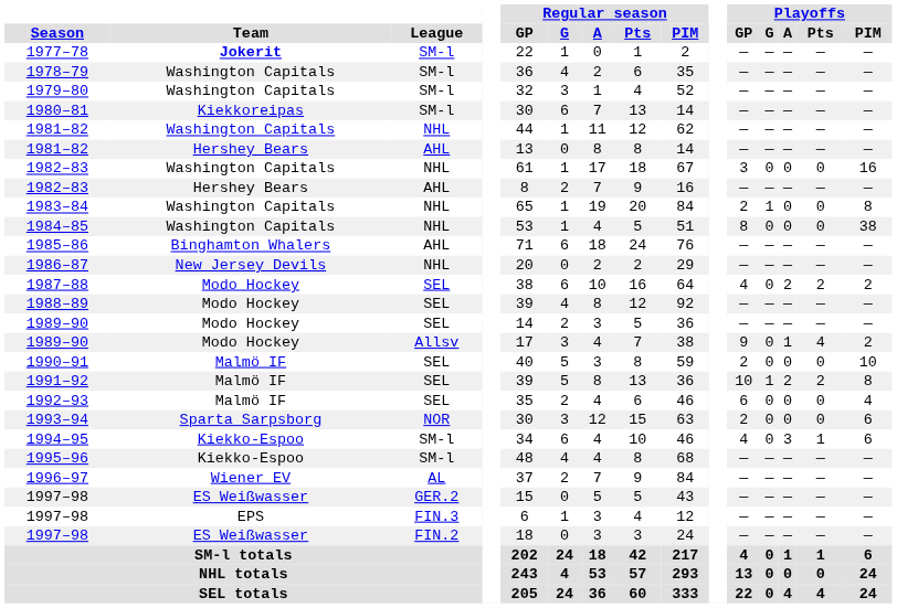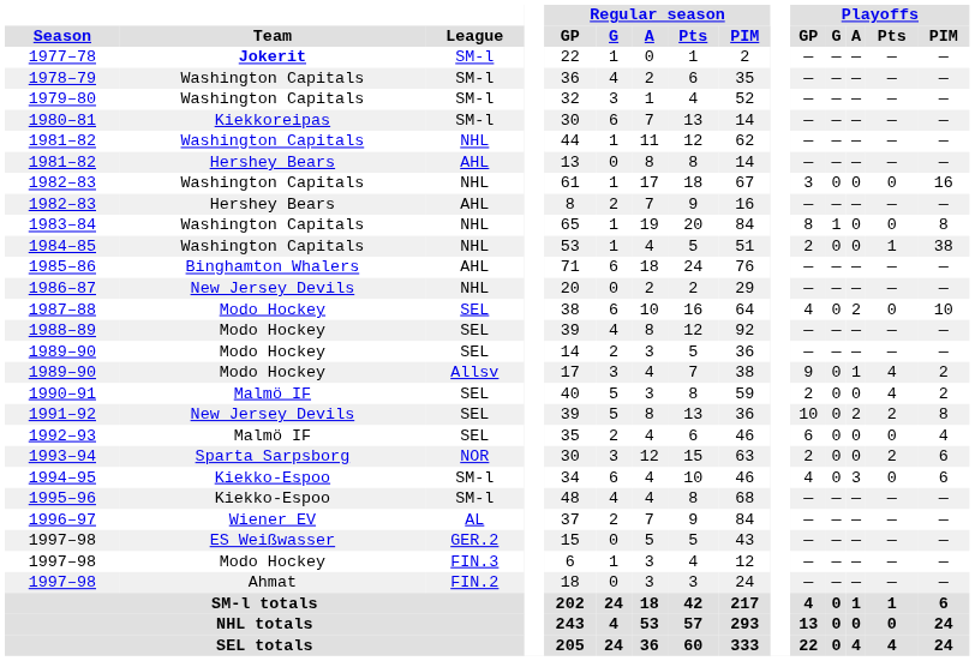 <table border="0" cellpadding="1" cellspacing="0" style="text-align:center; width:60em">
 <tr bgcolor="#e0e0e0">
 <th colspan="3" bgcolor="#ffffff"> </th>
 <th rowspan="99" bgcolor="#ffffff"> </th>
 <th colspan="5"><a href='#'>Regular season</a></th>
 <th rowspan="99" bgcolor="#ffffff"> </th>
 <th colspan="5"><a href='#'>Playoffs</a></th>
 </tr>
 <tr bgcolor="#e0e0e0">
 <th><a href='#'>Season</a></th>
 <th>Team</th>
 <th>League</th>
 <th>GP</th>
 <th><a href='#'>G</a></th>
 <th><a href='#'>A</a></th>
 <th><a href='#'>Pts</a></th>
 <th><a href='#'>PIM</a></th>
 <th>GP</th>
 <th>G</th>
 <th>A</th>
 <th>Pts</th>
 <th>PIM</th>
 </tr>
 <tr>
 <td><a href='#'>1977–78</a></td>
 <td><strong><a href='#'>Jokerit</a></strong></td>
 <td><a href='#'>SM-l</a></td>
 <td>22</td>
 <td>1</td>
 <td>0</td>
 <td>1</td>
 <td>2</td>
 <td>—</td>
 <td>—</td>
 <td>—</td>
 <td>—</td>
 <td>—</td>
 </tr>
 <tr bgcolor="#f0f0f0">
 <td><a href='#'>1978–79</a></td>
 <td>Washington Capitals</td>
 <td>SM-l</td>
 <td>36</td>
 <td>4</td>
 <td>2</td>
 <td>6</td>
 <td>35</td>
 <td>—</td>
 <td>—</td>
 <td>—</td>
 <td>—</td>
 <td>—</td>
 </tr>
 <tr>
 <td><a href='#'>1979–80</a></td>
 <td>Washington Capitals</td>
 <td>SM-l</td>
 <td>32</td>
 <td>3</td>
 <td>1</td>
 <td>4</td>
 <td>52</td>
 <td>—</td>
 <td>—</td>
 <td>—</td>
 <td>—</td>
 <td>—</td>
 </tr>
 <tr bgcolor="#f0f0f0">
 <td><a href='#'>1980–81</a></td>
 <td><a href='#'>Kiekkoreipas</a></td>
 <td>SM-l</td>
 <td>30</td>
 <td>6</td>
 <td>7</td>
 <td>13</td>
 <td>14</td>
 <td>—</td>
 <td>—</td>
 <td>—</td>
 <td>—</td>
 <td>—</td>
 </tr>
 <tr>
 <td><a href='#'>1981–82</a></td>
 <td><a href='#'>Washington Capitals</a></td>
 <td><a href='#'>NHL</a></td>
 <td>44</td>
 <td>1</td>
 <td>11</td>
 <td>12</td>
 <td>62</td>
 <td>—</td>
 <td>—</td>
 <td>—</td>
 <td>—</td>
 <td>—</td>
 </tr>
 <tr bgcolor="#f0f0f0">
 <td><a href='#'>1981–82</a></td>
 <td><a href='#'>Hershey Bears</a></td>
 <td><a href='#'>AHL</a></td>
 <td>13</td>
 <td>0</td>
 <td>8</td>
 <td>8</td>
 <td>14</td>
 <td>—</td>
 <td>—</td>
 <td>—</td>
 <td>—</td>
 <td>—</td>
 </tr>
 <tr>
 <td><a href='#'>1982–83</a></td>
 <td>Washington Capitals</td>
 <td>NHL</td>
 <td>61</td>
 <td>1</td>
 <td>17</td>
 <td>18</td>
 <td>67</td>
 <td>3</td>
 <td>0</td>
 <td>0</td>
 <td>0</td>
 <td>16</td>
 </tr>
 <tr bgcolor="#f0f0f0">
 <td><a href='#'>1982–83</a></td>
 <td>Hershey Bears</td>
 <td>AHL</td>
 <td>8</td>
 <td>2</td>
 <td>7</td>
 <td>9</td>
 <td>16</td>
 <td>—</td>
 <td>—</td>
 <td>—</td>
 <td>—</td>
 <td>—</td>
 </tr>
 <tr>
 <td><a href='#'>1983–84</a></td>
 <td>Washington Capitals</td>
 <td>NHL</td>
 <td>65</td>
 <td>1</td>
 <td>19</td>
 <td>20</td>
 <td>84</td>
-<td>2</td>
+<td>8</td>
 <td>1</td>
 <td>0</td>
 <td>0</td>
 <td>8</td>
 </tr>
 <tr bgcolor="#f0f0f0">
 <td><a href='#'>1984–85</a></td>
 <td>Washington Capitals</td>
 <td>NHL</td>
 <td>53</td>
 <td>1</td>
 <td>4</td>
 <td>5</td>
 <td>51</td>
-<td>8</td>
+<td>2</td>
 <td>0</td>
 <td>0</td>
-<td>0</td>
+<td>1</td>
 <td>38</td>
 </tr>
 <tr>
 <td><a href='#'>1985–86</a></td>
 <td><a href='#'>Binghamton Whalers</a></td>
 <td>AHL</td>
 <td>71</td>
 <td>6</td>
 <td>18</td>
 <td>24</td>
 <td>76</td>
 <td>—</td>
 <td>—</td>
 <td>—</td>
 <td>—</td>
 <td>—</td>
 </tr>
 <tr bgcolor="#f0f0f0">
 <td><a href='#'>1986–87</a></td>
 <td><a href='#'>New Jersey Devils</a></td>
 <td>NHL</td>
 <td>20</td>
 <td>0</td>
 <td>2</td>
 <td>2</td>
 <td>29</td>
 <td>—</td>
 <td>—</td>
 <td>—</td>
 <td>—</td>
 <td>—</td>
 </tr>
 <tr>
 <td><a href='#'>1987–88</a></td>
 <td><a href='#'>Modo Hockey</a></td>
 <td><a href='#'>SEL</a></td>
 <td>38</td>
 <td>6</td>
 <td>10</td>
 <td>16</td>
 <td>64</td>
 <td>4</td>
 <td>0</td>
 <td>2</td>
-<td>2</td>
-<td>2</td>
+<td>0</td>
+<td>10</td>
 </tr>
 <tr bgcolor="#f0f0f0">
 <td><a href='#'>1988–89</a></td>
 <td>Modo Hockey</td>
 <td>SEL</td>
 <td>39</td>
 <td>4</td>
 <td>8</td>
 <td>12</td>
 <td>92</td>
 <td>—</td>
 <td>—</td>
 <td>—</td>
 <td>—</td>
 <td>—</td>
 </tr>
 <tr>
 <td><a href='#'>1989–90</a></td>
 <td>Modo Hockey</td>
 <td>SEL</td>
 <td>14</td>
 <td>2</td>
 <td>3</td>
 <td>5</td>
 <td>36</td>
 <td>—</td>
 <td>—</td>
 <td>—</td>
 <td>—</td>
 <td>—</td>
 </tr>
 <tr bgcolor="#f0f0f0">
 <td><a href='#'>1989–90</a></td>
 <td>Modo Hockey</td>
 <td><a href='#'>Allsv</a></td>
 <td>17</td>
 <td>3</td>
 <td>4</td>
 <td>7</td>
 <td>38</td>
 <td>9</td>
 <td>0</td>
 <td>1</td>
 <td>4</td>
 <td>2</td>
 </tr>
 <tr>
 <td><a href='#'>1990–91</a></td>
 <td><a href='#'>Malmö IF</a></td>
 <td>SEL</td>
 <td>40</td>
 <td>5</td>
 <td>3</td>
 <td>8</td>
 <td>59</td>
 <td>2</td>
 <td>0</td>
 <td>0</td>
-<td>0</td>
-<td>10</td>
+<td>4</td>
+<td>2</td>
 </tr>
 <tr bgcolor="#f0f0f0">
 <td><a href='#'>1991–92</a></td>
-<td>Malmö IF</td>
+<td><a href='#'>New Jersey Devils</a></td>
 <td>SEL</td>
 <td>39</td>
 <td>5</td>
 <td>8</td>
 <td>13</td>
 <td>36</td>
 <td>10</td>
-<td>1</td>
+<td>0</td>
 <td>2</td>
 <td>2</td>
 <td>8</td>
 </tr>
 <tr>
 <td><a href='#'>1992–93</a></td>
 <td>Malmö IF</td>
 <td>SEL</td>
 <td>35</td>
 <td>2</td>
 <td>4</td>
 <td>6</td>
 <td>46</td>
 <td>6</td>
 <td>0</td>
 <td>0</td>
 <td>0</td>
 <td>4</td>
 </tr>
 <tr bgcolor="#f0f0f0">
 <td><a href='#'>1993–94</a></td>
 <td><a href='#'>Sparta Sarpsborg</a></td>
 <td><a href='#'>NOR</a></td>
 <td>30</td>
 <td>3</td>
 <td>12</td>
 <td>15</td>
 <td>63</td>
 <td>2</td>
 <td>0</td>
 <td>0</td>
-<td>0</td>
+<td>2</td>
 <td>6</td>
 </tr>
 <tr>
 <td><a href='#'>1994–95</a></td>
 <td><a href='#'>Kiekko-Espoo</a></td>
 <td>SM-l</td>
 <td>34</td>
 <td>6</td>
 <td>4</td>
 <td>10</td>
 <td>46</td>
 <td>4</td>
 <td>0</td>
 <td>3</td>
-<td>1</td>
+<td>0</td>
 <td>6</td>
 </tr>
 <tr bgcolor="#f0f0f0">
 <td><a href='#'>1995–96</a></td>
 <td>Kiekko-Espoo</td>
 <td>SM-l</td>
 <td>48</td>
 <td>4</td>
 <td>4</td>
 <td>8</td>
 <td>68</td>
 <td>—</td>
 <td>—</td>
 <td>—</td>
 <td>—</td>
 <td>—</td>
 </tr>
 <tr>
 <td><a href='#'>1996–97</a></td>
 <td><a href='#'>Wiener EV</a></td>
 <td><a href='#'>AL</a></td>
 <td>37</td>
 <td>2</td>
 <td>7</td>
 <td>9</td>
 <td>84</td>
 <td>—</td>
 <td>—</td>
 <td>—</td>
 <td>—</td>
 <td>—</td>
 </tr>
 <tr bgcolor="#f0f0f0">
 <td>1997–98</td>
 <td><a href='#'>ES Weißwasser</a></td>
 <td><a href='#'>GER.2</a></td>
 <td>15</td>
 <td>0</td>
 <td>5</td>
 <td>5</td>
 <td>43</td>
 <td>—</td>
 <td>—</td>
 <td>—</td>
 <td>—</td>
 <td>—</td>
 </tr>
 <tr>
 <td>1997–98</td>
-<td>EPS</td>
+<td>Modo Hockey</td>
 <td><a href='#'>FIN.3</a></td>
 <td>6</td>
 <td>1</td>
 <td>3</td>
 <td>4</td>
 <td>12</td>
 <td>—</td>
 <td>—</td>
 <td>—</td>
 <td>—</td>
 <td>—</td>
 </tr>
 <tr bgcolor="#f0f0f0">
 <td><a href='#'>1997–98</a></td>
-<td><a href='#'>ES Weißwasser</a></td>
+<td>Ahmat</td>
 <td><a href='#'>FIN.2</a></td>
 <td>18</td>
 <td>0</td>
 <td>3</td>
 <td>3</td>
 <td>24</td>
 <td>—</td>
 <td>—</td>
 <td>—</td>
 <td>—</td>
 <td>—</td>
 </tr>
 <tr bgcolor="#e0e0e0">
 <th colspan="3">SM-l totals</th>
 <th>202</th>
 <th>24</th>
 <th>18</th>
 <th>42</th>
 <th>217</th>
 <th>4</th>
 <th>0</th>
 <th>1</th>
 <th>1</th>
 <th>6</th>
 </tr>
 <tr bgcolor="#e0e0e0">
 <th colspan="3">NHL totals</th>
 <th>243</th>
 <th>4</th>
 <th>53</th>
 <th>57</th>
 <th>293</th>
 <th>13</th>
 <th>0</th>
 <th>0</th>
 <th>0</th>
 <th>24</th>
 </tr>
 <tr bgcolor="#e0e0e0">
 <th colspan="3">SEL totals</th>
 <th>205</th>
 <th>24</th>
 <th>36</th>
 <th>60</th>
 <th>333</th>
 <th>22</th>
 <th>0</th>
 <th>4</th>
 <th>4</th>
 <th>24</th>
 </tr>
 </table>
